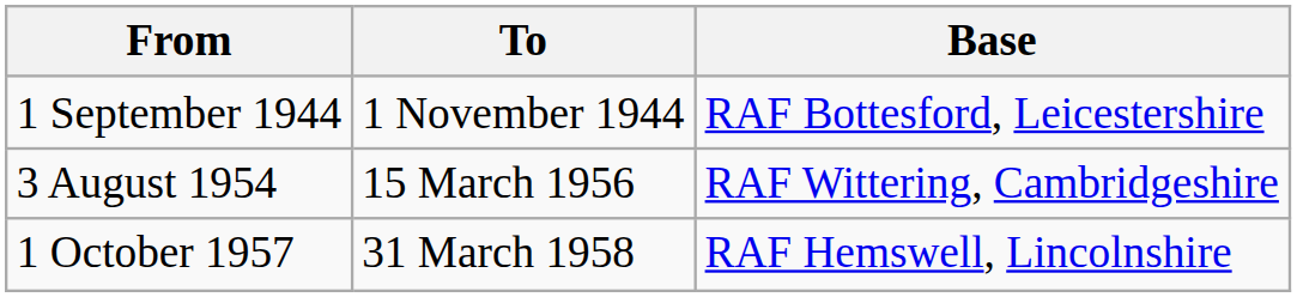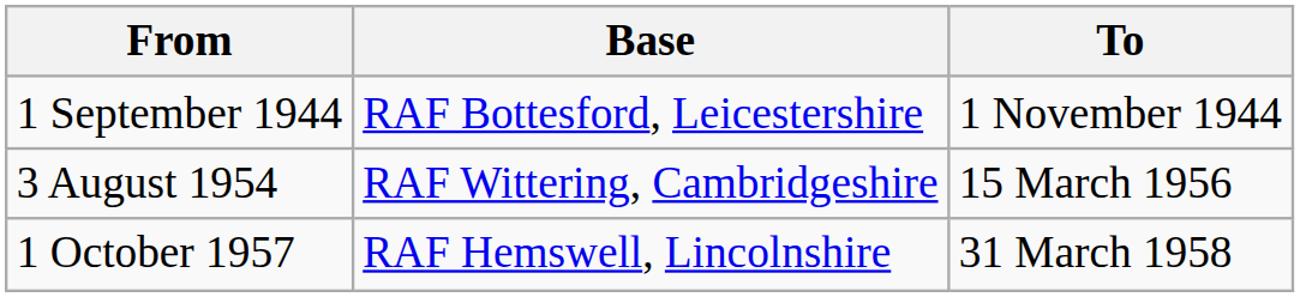 <table class="wikitable">
 <tr>
 <th>From</th>
+<th>Base</th>
 <th>To</th>
-<th>Base</th>
 </tr>
 <tr>
 <td>1 September 1944</td>
+<td><a href='#'>RAF Bottesford</a>, <a href='#'>Leicestershire</a></td>
 <td>1 November 1944</td>
-<td><a href='#'>RAF Bottesford</a>, <a href='#'>Leicestershire</a></td>
 </tr>
 <tr>
 <td>3 August 1954</td>
+<td><a href='#'>RAF Wittering</a>, <a href='#'>Cambridgeshire</a></td>
 <td>15 March 1956</td>
-<td><a href='#'>RAF Wittering</a>, <a href='#'>Cambridgeshire</a></td>
 </tr>
 <tr>
 <td>1 October 1957</td>
+<td><a href='#'>RAF Hemswell</a>, <a href='#'>Lincolnshire</a></td>
 <td>31 March 1958</td>
-<td><a href='#'>RAF Hemswell</a>, <a href='#'>Lincolnshire</a></td>
 </tr>
 </table>
